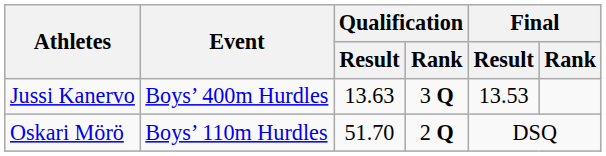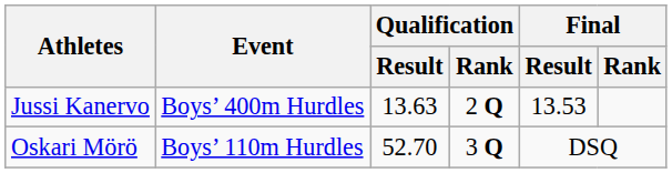 <table class="wikitable" border="1" style="font-size:90%">
 <tr>
 <th rowspan=2>Athletes</th>
 <th rowspan=2>Event</th>
 <th colspan=2>Qualification</th>
 <th colspan=2>Final</th>
 </tr>
 <tr>
 <th>Result</th>
 <th>Rank</th>
 <th>Result</th>
 <th>Rank</th>
 </tr>
 <tr>
 <td><a href='#'>Jussi Kanervo</a></td>
 <td><a href='#'>Boys’ 400m Hurdles</a></td>
 <td align=center>13.63</td>
-<td align=center>3 <strong>Q</strong></td>
+<td align=center>2 <strong>Q</strong></td>
 <td align=center>13.53</td>
 <td align=center></td>
 </tr>
 <tr>
 <td><a href='#'>Oskari Mörö</a></td>
 <td><a href='#'>Boys’ 110m Hurdles</a></td>
-<td align=center>51.70</td>
-<td align=center>2 <strong>Q</strong></td>
+<td align=center>52.70</td>
+<td align=center>3 <strong>Q</strong></td>
 <td align=center colspan=2>DSQ</td>
 </tr>
 </table>
